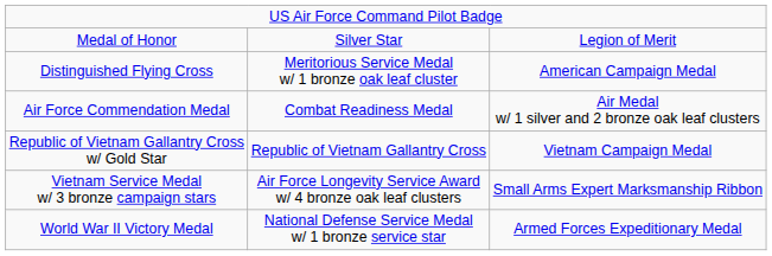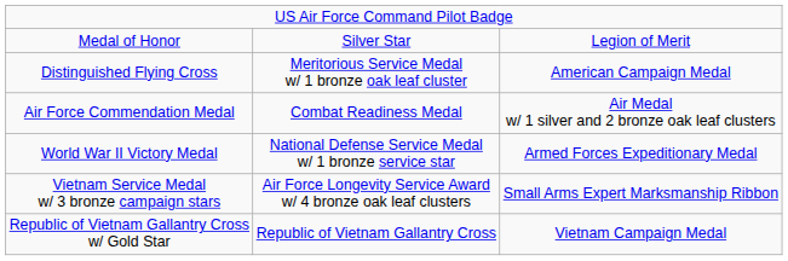 <table class="wikitable" style="margin:1em auto; text-align:center;">
 <tr>
 <td colspan="3"><a href='#'>US Air Force Command Pilot Badge</a></td>
 </tr>
 <tr>
 <td><a href='#'>Medal of Honor</a></td>
 <td><a href='#'>Silver Star</a></td>
 <td><a href='#'>Legion of Merit</a></td>
 </tr>
 <tr>
 <td><a href='#'>Distinguished Flying Cross</a></td>
 <td><a href='#'>Meritorious Service Medal</a><br>w/ 1 bronze <a href='#'>oak leaf cluster</a></td>
 <td><a href='#'>American Campaign Medal</a></td>
 </tr>
 <tr>
 <td><a href='#'>Air Force Commendation Medal</a></td>
 <td><a href='#'>Combat Readiness Medal</a></td>
 <td><a href='#'>Air Medal</a><br>w/ 1 silver and 2 bronze oak leaf clusters</td>
 </tr>
 <tr>
-<td><a href='#'>Republic of Vietnam Gallantry Cross</a><br>w/ Gold Star</td>
-<td><a href='#'>Republic of Vietnam Gallantry Cross</a></td>
-<td><a href='#'>Vietnam Campaign Medal</a></td>
+<td><a href='#'>World War II Victory Medal</a></td>
+<td><a href='#'>National Defense Service Medal</a><br>w/ 1 bronze <a href='#'>service star</a></td>
+<td><a href='#'>Armed Forces Expeditionary Medal</a></td>
 </tr>
 <tr>
 <td><a href='#'>Vietnam Service Medal</a><br>w/ 3 bronze <a href='#'>campaign stars</a></td>
 <td><a href='#'>Air Force Longevity Service Award</a><br>w/ 4 bronze oak leaf clusters</td>
 <td><a href='#'>Small Arms Expert Marksmanship Ribbon</a></td>
 </tr>
 <tr>
-<td><a href='#'>World War II Victory Medal</a></td>
-<td><a href='#'>National Defense Service Medal</a><br>w/ 1 bronze <a href='#'>service star</a></td>
-<td><a href='#'>Armed Forces Expeditionary Medal</a></td>
+<td><a href='#'>Republic of Vietnam Gallantry Cross</a><br>w/ Gold Star</td>
+<td><a href='#'>Republic of Vietnam Gallantry Cross</a></td>
+<td><a href='#'>Vietnam Campaign Medal</a></td>
 </tr>
 </table>
